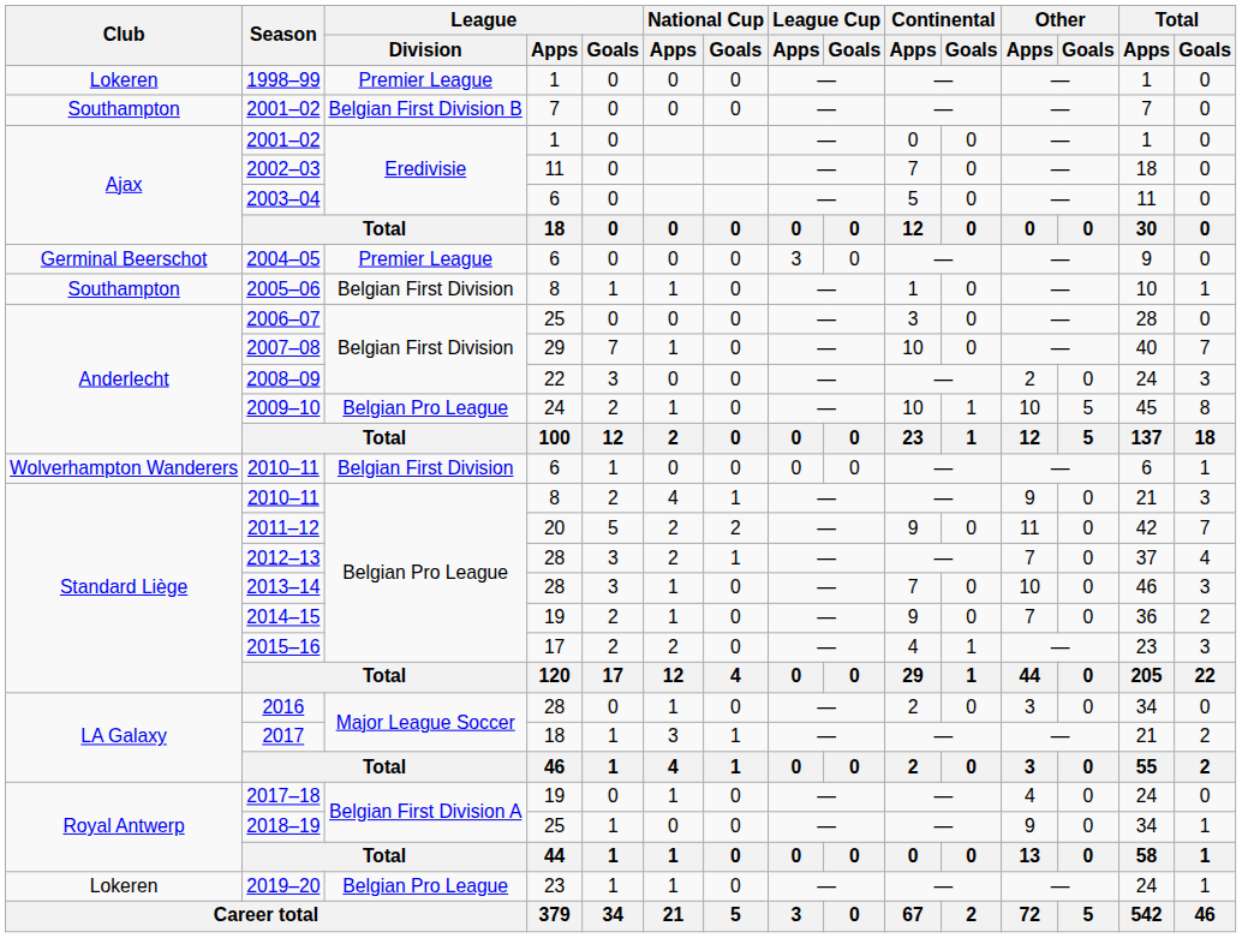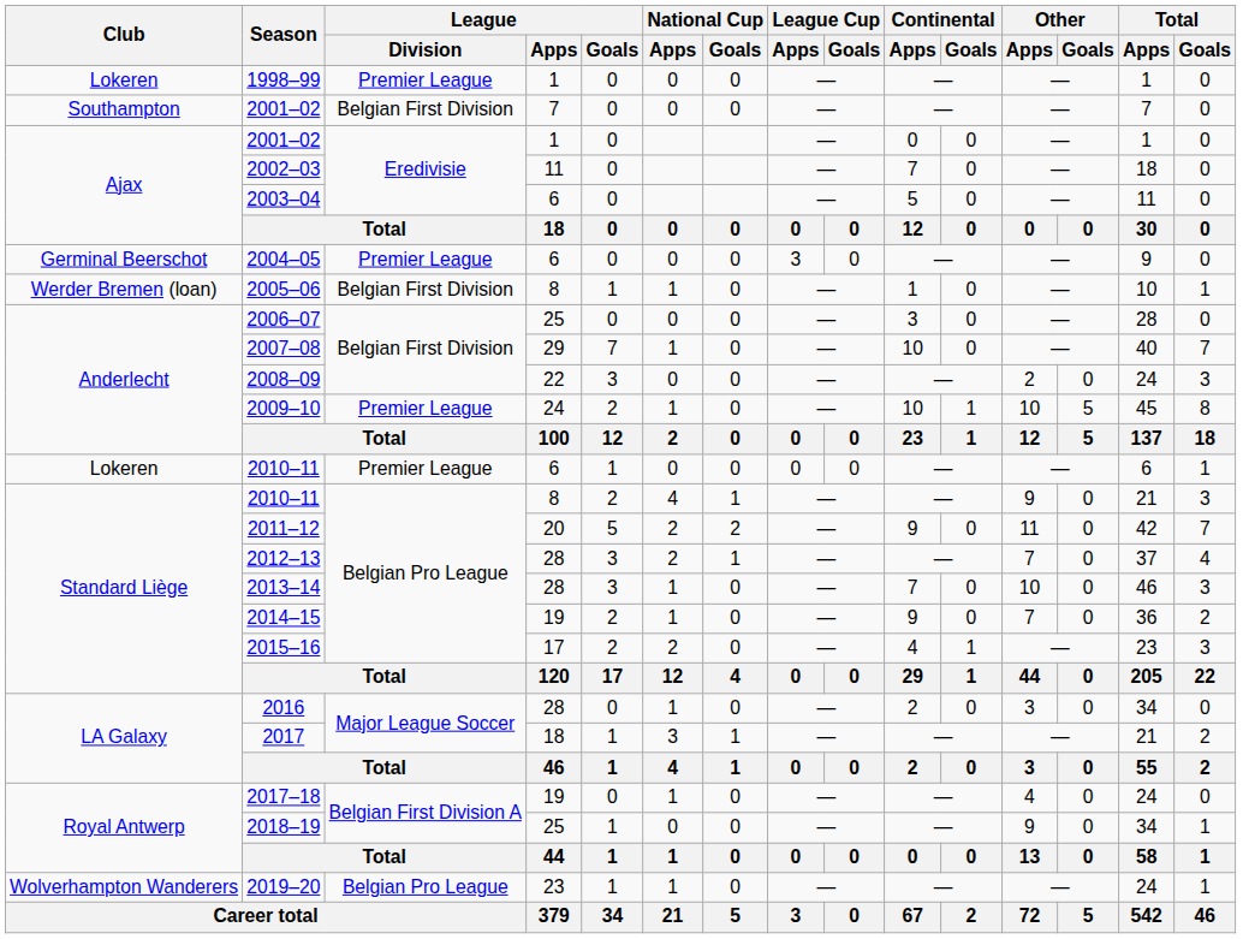 <table class="wikitable" style="text-align:center">
 <tr>
 <th rowspan="2">Club</th>
 <th rowspan="2">Season</th>
 <th colspan="3">League</th>
 <th colspan="2">National Cup</th>
 <th colspan="2">League Cup</th>
 <th colspan="2">Continental</th>
 <th colspan="2">Other</th>
 <th colspan="2">Total</th>
 </tr>
 <tr>
 <th>Division</th>
 <th>Apps</th>
 <th>Goals</th>
 <th>Apps</th>
 <th>Goals</th>
 <th>Apps</th>
 <th>Goals</th>
 <th>Apps</th>
 <th>Goals</th>
 <th>Apps</th>
 <th>Goals</th>
 <th>Apps</th>
 <th>Goals</th>
 </tr>
 <tr>
 <td><a href='#'>Lokeren</a></td>
 <td><a href='#'>1998–99</a></td>
 <td><a href='#'>Premier League</a></td>
 <td>1</td>
 <td>0</td>
 <td>0</td>
 <td>0</td>
 <td colspan="2">—</td>
 <td colspan="2">—</td>
 <td colspan="2">—</td>
 <td>1</td>
 <td>0</td>
 </tr>
 <tr>
 <td><a href='#'>Southampton</a></td>
 <td><a href='#'>2001–02</a></td>
-<td><a href='#'>Belgian First Division B</a></td>
+<td>Belgian First Division</td>
 <td>7</td>
 <td>0</td>
 <td>0</td>
 <td>0</td>
 <td colspan="2">—</td>
 <td colspan="2">—</td>
 <td colspan="2">—</td>
 <td>7</td>
 <td>0</td>
 </tr>
 <tr>
 <td rowspan="4"><a href='#'>Ajax</a></td>
 <td><a href='#'>2001–02</a></td>
 <td rowspan="3"><a href='#'>Eredivisie</a></td>
 <td>1</td>
 <td>0</td>
 <td></td>
 <td></td>
 <td colspan="2">—</td>
 <td>0</td>
 <td>0</td>
 <td colspan="2">—</td>
 <td>1</td>
 <td>0</td>
 </tr>
 <tr>
 <td><a href='#'>2002–03</a></td>
 <td>11</td>
 <td>0</td>
 <td></td>
 <td></td>
 <td colspan="2">—</td>
 <td>7</td>
 <td>0</td>
 <td colspan="2">—</td>
 <td>18</td>
 <td>0</td>
 </tr>
 <tr>
 <td><a href='#'>2003–04</a></td>
 <td>6</td>
 <td>0</td>
 <td></td>
 <td></td>
 <td colspan="2">—</td>
 <td>5</td>
 <td>0</td>
 <td colspan="2">—</td>
 <td>11</td>
 <td>0</td>
 </tr>
 <tr>
 <th colspan="2">Total</th>
 <th>18</th>
 <th>0</th>
 <th>0</th>
 <th>0</th>
 <th>0</th>
 <th>0</th>
 <th>12</th>
 <th>0</th>
 <th>0</th>
 <th>0</th>
 <th>30</th>
 <th>0</th>
 </tr>
 <tr>
 <td><a href='#'>Germinal Beerschot</a></td>
 <td><a href='#'>2004–05</a></td>
 <td><a href='#'>Premier League</a></td>
 <td>6</td>
 <td>0</td>
 <td>0</td>
 <td>0</td>
 <td>3</td>
 <td>0</td>
 <td colspan="2">—</td>
 <td colspan="2">—</td>
 <td>9</td>
 <td>0</td>
 </tr>
 <tr>
-<td><a href='#'>Southampton</a></td>
+<td><a href='#'>Werder Bremen</a> (loan)</td>
 <td><a href='#'>2005–06</a></td>
 <td>Belgian First Division</td>
 <td>8</td>
 <td>1</td>
 <td>1</td>
 <td>0</td>
 <td colspan="2">—</td>
 <td>1</td>
 <td>0</td>
 <td colspan="2">—</td>
 <td>10</td>
 <td>1</td>
 </tr>
 <tr>
 <td rowspan="5"><a href='#'>Anderlecht</a></td>
 <td><a href='#'>2006–07</a></td>
 <td rowspan="3">Belgian First Division</td>
 <td>25</td>
 <td>0</td>
 <td>0</td>
 <td>0</td>
 <td colspan="2">—</td>
 <td>3</td>
 <td>0</td>
 <td colspan="2">—</td>
 <td>28</td>
 <td>0</td>
 </tr>
 <tr>
 <td><a href='#'>2007–08</a></td>
 <td>29</td>
 <td>7</td>
 <td>1</td>
 <td>0</td>
 <td colspan="2">—</td>
 <td>10</td>
 <td>0</td>
 <td colspan="2">—</td>
 <td>40</td>
 <td>7</td>
 </tr>
 <tr>
 <td><a href='#'>2008–09</a></td>
 <td>22</td>
 <td>3</td>
 <td>0</td>
 <td>0</td>
 <td colspan="2">—</td>
 <td colspan="2">—</td>
 <td>2</td>
 <td>0</td>
 <td>24</td>
 <td>3</td>
 </tr>
 <tr>
 <td><a href='#'>2009–10</a></td>
-<td><a href='#'>Belgian Pro League</a></td>
+<td><a href='#'>Premier League</a></td>
 <td>24</td>
 <td>2</td>
 <td>1</td>
 <td>0</td>
 <td colspan="2">—</td>
 <td>10</td>
 <td>1</td>
 <td>10</td>
 <td>5</td>
 <td>45</td>
 <td>8</td>
 </tr>
 <tr>
 <th colspan="2">Total</th>
 <th>100</th>
 <th>12</th>
 <th>2</th>
 <th>0</th>
 <th>0</th>
 <th>0</th>
 <th>23</th>
 <th>1</th>
 <th>12</th>
 <th>5</th>
 <th>137</th>
 <th>18</th>
 </tr>
 <tr>
-<td><a href='#'>Wolverhampton Wanderers</a></td>
+<td>Lokeren</td>
 <td><a href='#'>2010–11</a></td>
-<td><a href='#'>Belgian First Division</a></td>
+<td>Premier League</td>
 <td>6</td>
 <td>1</td>
 <td>0</td>
 <td>0</td>
 <td>0</td>
 <td>0</td>
 <td colspan="2">—</td>
 <td colspan="2">—</td>
 <td>6</td>
 <td>1</td>
 </tr>
 <tr>
 <td rowspan="7"><a href='#'>Standard Liège</a></td>
 <td><a href='#'>2010–11</a></td>
 <td rowspan="6">Belgian Pro League</td>
 <td>8</td>
 <td>2</td>
 <td>4</td>
 <td>1</td>
 <td colspan="2">—</td>
 <td colspan="2">—</td>
 <td>9</td>
 <td>0</td>
 <td>21</td>
 <td>3</td>
 </tr>
 <tr>
 <td><a href='#'>2011–12</a></td>
 <td>20</td>
 <td>5</td>
 <td>2</td>
 <td>2</td>
 <td colspan="2">—</td>
 <td>9</td>
 <td>0</td>
 <td>11</td>
 <td>0</td>
 <td>42</td>
 <td>7</td>
 </tr>
 <tr>
 <td><a href='#'>2012–13</a></td>
 <td>28</td>
 <td>3</td>
 <td>2</td>
 <td>1</td>
 <td colspan="2">—</td>
 <td colspan="2">—</td>
 <td>7</td>
 <td>0</td>
 <td>37</td>
 <td>4</td>
 </tr>
 <tr>
 <td><a href='#'>2013–14</a></td>
 <td>28</td>
 <td>3</td>
 <td>1</td>
 <td>0</td>
 <td colspan="2">—</td>
 <td>7</td>
 <td>0</td>
 <td>10</td>
 <td>0</td>
 <td>46</td>
 <td>3</td>
 </tr>
 <tr>
 <td><a href='#'>2014–15</a></td>
 <td>19</td>
 <td>2</td>
 <td>1</td>
 <td>0</td>
 <td colspan="2">—</td>
 <td>9</td>
 <td>0</td>
 <td>7</td>
 <td>0</td>
 <td>36</td>
 <td>2</td>
 </tr>
 <tr>
 <td><a href='#'>2015–16</a></td>
 <td>17</td>
 <td>2</td>
 <td>2</td>
 <td>0</td>
 <td colspan="2">—</td>
 <td>4</td>
 <td>1</td>
 <td colspan="2">—</td>
 <td>23</td>
 <td>3</td>
 </tr>
 <tr>
 <th colspan="2">Total</th>
 <th>120</th>
 <th>17</th>
 <th>12</th>
 <th>4</th>
 <th>0</th>
 <th>0</th>
 <th>29</th>
 <th>1</th>
 <th>44</th>
 <th>0</th>
 <th>205</th>
 <th>22</th>
 </tr>
 <tr>
 <td rowspan="3"><a href='#'>LA Galaxy</a></td>
 <td><a href='#'>2016</a></td>
 <td rowspan="2"><a href='#'>Major League Soccer</a></td>
 <td>28</td>
 <td>0</td>
 <td>1</td>
 <td>0</td>
 <td colspan="2">—</td>
 <td>2</td>
 <td>0</td>
 <td>3</td>
 <td>0</td>
 <td>34</td>
 <td>0</td>
 </tr>
 <tr>
 <td><a href='#'>2017</a></td>
 <td>18</td>
 <td>1</td>
 <td>3</td>
 <td>1</td>
 <td colspan="2">—</td>
 <td colspan="2">—</td>
 <td colspan="2">—</td>
 <td>21</td>
 <td>2</td>
 </tr>
 <tr>
 <th colspan="2">Total</th>
 <th>46</th>
 <th>1</th>
 <th>4</th>
 <th>1</th>
 <th>0</th>
 <th>0</th>
 <th>2</th>
 <th>0</th>
 <th>3</th>
 <th>0</th>
 <th>55</th>
 <th>2</th>
 </tr>
 <tr>
 <td rowspan="3"><a href='#'>Royal Antwerp</a></td>
 <td><a href='#'>2017–18</a></td>
 <td rowspan="2"><a href='#'>Belgian First Division A</a></td>
 <td>19</td>
 <td>0</td>
 <td>1</td>
 <td>0</td>
 <td colspan="2">—</td>
 <td colspan="2">—</td>
 <td>4</td>
 <td>0</td>
 <td>24</td>
 <td>0</td>
 </tr>
 <tr>
 <td><a href='#'>2018–19</a></td>
 <td>25</td>
 <td>1</td>
 <td>0</td>
 <td>0</td>
 <td colspan="2">—</td>
 <td colspan="2">—</td>
 <td>9</td>
 <td>0</td>
 <td>34</td>
 <td>1</td>
 </tr>
 <tr>
 <th colspan="2">Total</th>
 <th>44</th>
 <th>1</th>
 <th>1</th>
 <th>0</th>
 <th>0</th>
 <th>0</th>
 <th>0</th>
 <th>0</th>
 <th>13</th>
 <th>0</th>
 <th>58</th>
 <th>1</th>
 </tr>
 <tr>
-<td>Lokeren</td>
+<td><a href='#'>Wolverhampton Wanderers</a></td>
 <td><a href='#'>2019–20</a></td>
 <td><a href='#'>Belgian Pro League</a></td>
 <td>23</td>
 <td>1</td>
 <td>1</td>
 <td>0</td>
 <td colspan="2">—</td>
 <td colspan="2">—</td>
 <td colspan="2">—</td>
 <td>24</td>
 <td>1</td>
 </tr>
 <tr>
 <th colspan="3">Career total</th>
 <th>379</th>
 <th>34</th>
 <th>21</th>
 <th>5</th>
 <th>3</th>
 <th>0</th>
 <th>67</th>
 <th>2</th>
 <th>72</th>
 <th>5</th>
 <th>542</th>
 <th>46</th>
 </tr>
 </table>
